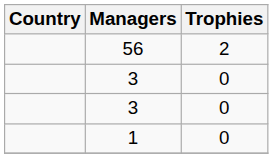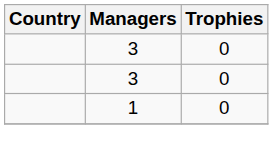 <table class="wikitable sortable">
 <tr>
 <th>Country</th>
 <th>Managers</th>
 <th>Trophies</th>
-</tr>
-<tr>
-<td align=center></td>
-<td align=center>56</td>
-<td align=center>2</td>
 </tr>
 <tr>
 <td align=center> </td>
 <td align=center>3</td>
 <td align=center>0</td>
 </tr>
 <tr>
 <td align=center></td>
 <td align=center>3</td>
 <td align=center>0</td>
 </tr>
 <tr>
 <td align=center></td>
 <td align=center>1</td>
 <td align=center>0</td>
 </tr>
 <tr>
 </tr>
 </table>
